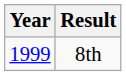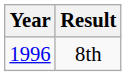 <table class="wikitable" style="text-align:center">
 <tr>
 <th>Year</th>
 <th>Result</th>
 </tr>
 <tr>
-<td><a href='#'>1999</a></td>
+<td><a href='#'>1996</a></td>
 <td>8th</td>
 </tr>
 </table>
